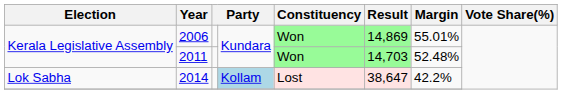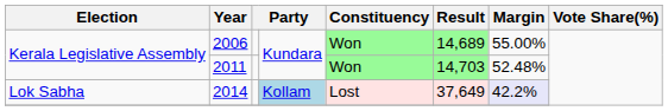 <table class="sortable wikitable">
 <tr>
 <th>Election</th>
 <th>Year</th>
 <th colspan="2">Party</th>
 <th>Constituency</th>
 <th>Result</th>
 <th>Margin</th>
 <th>Vote Share(%)</th>
 </tr>
 <tr>
 <td rowspan=2><a href='#'>Kerala Legislative Assembly</a></td>
 <td><a href='#'>2006</a></td>
 <td></td>
 <td rowspan=2><a href='#'>Kundara</a></td>
 <td style="background: #98FB98;">Won</td>
-<td style="background: #98FB98;">14,869</td>
-<td>55.01%</td>
+<td style="background: #98FB98;">14,689</td>
+<td>55.00%</td>
 </tr>
 <tr>
 <td><a href='#'>2011</a></td>
 <td></td>
 <td style="background: #98FB98;">Won</td>
 <td style="background: #98FB98;">14,703</td>
 <td>52.48%</td>
 </tr>
 <tr>
 <td><a href='#'>Lok Sabha</a></td>
 <td><a href='#'>2014</a></td>
 <td></td>
 <td style="background: lightblue;"><a href='#'>Kollam</a></td>
 <td style="background: #FFE3E3;">Lost</td>
-<td style="background: #FFE3E3;">38,647</td>
-<td>42.2%</td>
+<td style="background: #FFE3E3;">37,649</td>
+<td style="background: lavender;">42.2%</td>
 </tr>
 <tr>
 </tr>
 </table>
